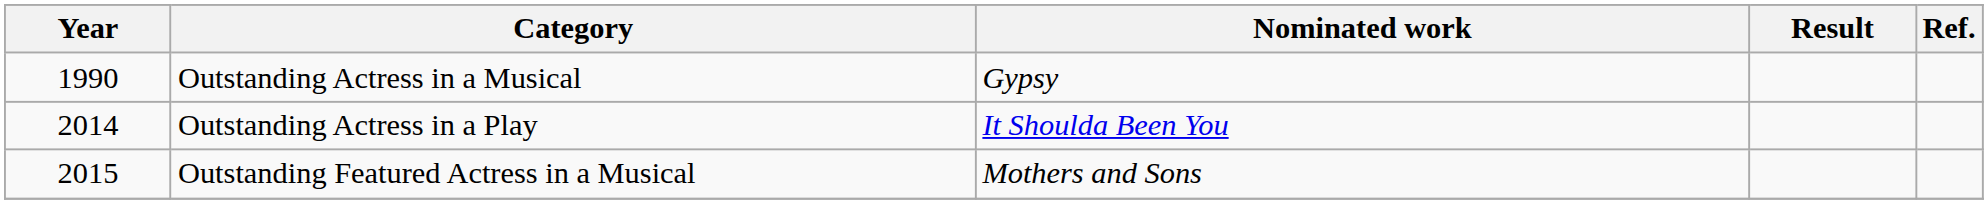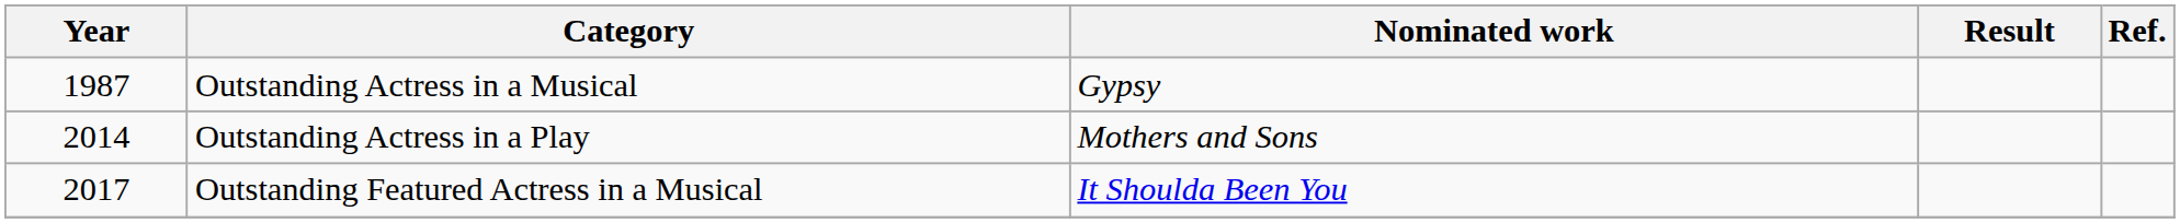 <table class=wikitable>
 <tr>
 <th scope="col" style="width:5em;">Year</th>
 <th scope="col" style="width:26em;">Category</th>
 <th scope="col" style="width:25em;">Nominated work</th>
 <th scope="col" style="width:5em;">Result</th>
 <th>Ref.</th>
 </tr>
 <tr>
-<td style="text-align:center;">1990</td>
+<td style="text-align:center;">1987</td>
 <td>Outstanding Actress in a Musical</td>
 <td><em>Gypsy</em></td>
 <td></td>
 <td></td>
 </tr>
 <tr>
 <td style="text-align:center;">2014</td>
 <td>Outstanding Actress in a Play</td>
-<td><em><a href='#'>It Shoulda Been You</a></em></td>
+<td><em>Mothers and Sons</em></td>
 <td></td>
 <td></td>
 </tr>
 <tr>
-<td style="text-align:center;">2015</td>
+<td style="text-align:center;">2017</td>
 <td>Outstanding Featured Actress in a Musical</td>
-<td><em>Mothers and Sons</em></td>
+<td><em><a href='#'>It Shoulda Been You</a></em></td>
 <td></td>
 <td></td>
 </tr>
 <tr>
 </tr>
 </table>
